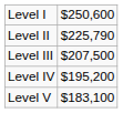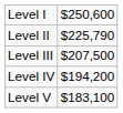 <table class="wikitable">
 <tr>
 <td>Level I</td>
 <td>$250,600</td>
 </tr>
 <tr yes>
 <td>Level II</td>
 <td>$225,790</td>
 </tr>
 <tr>
 <td>Level III</td>
 <td>$207,500</td>
 </tr>
 <tr>
 <td>Level IV</td>
-<td>$195,200</td>
+<td>$194,200</td>
 </tr>
 <tr>
 <td>Level V</td>
 <td>$183,100</td>
 </tr>
 </table>
